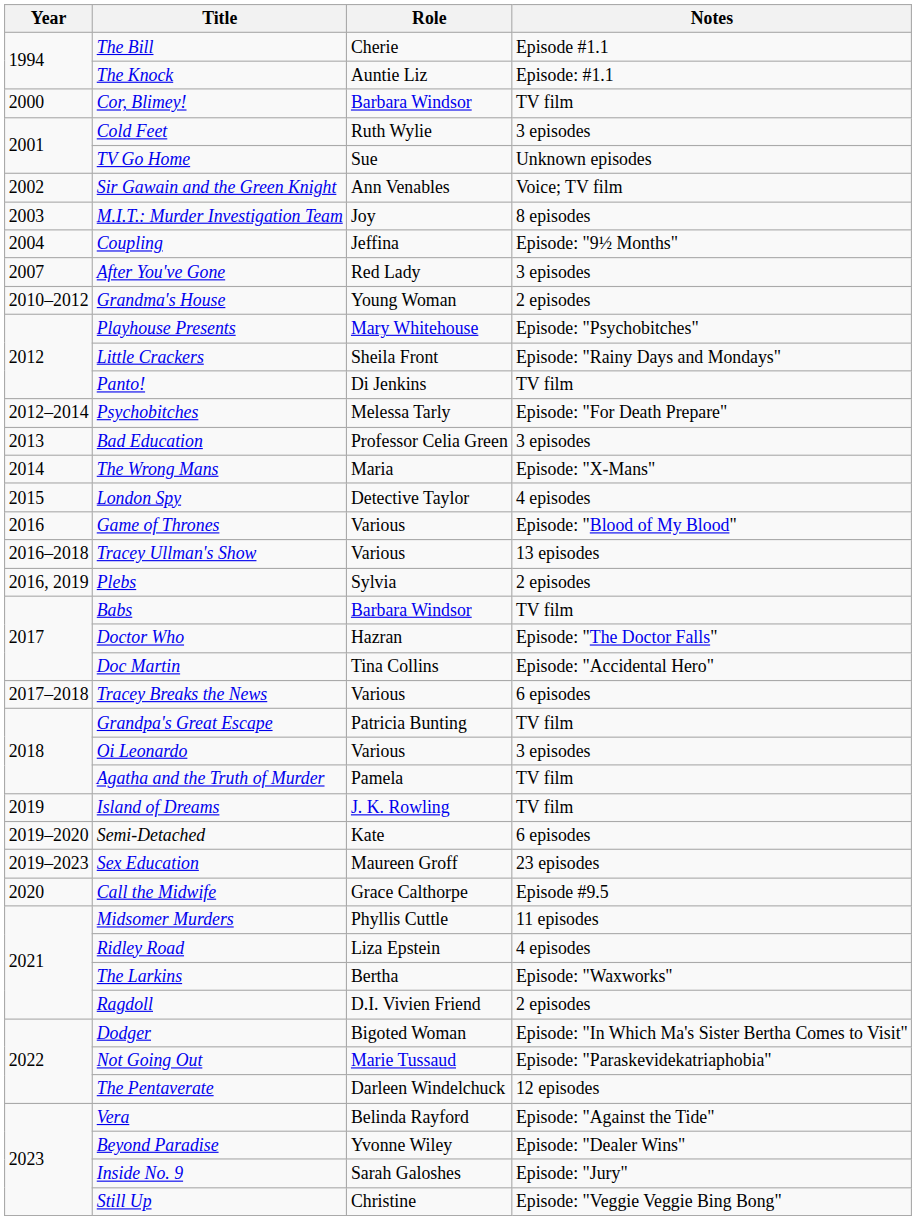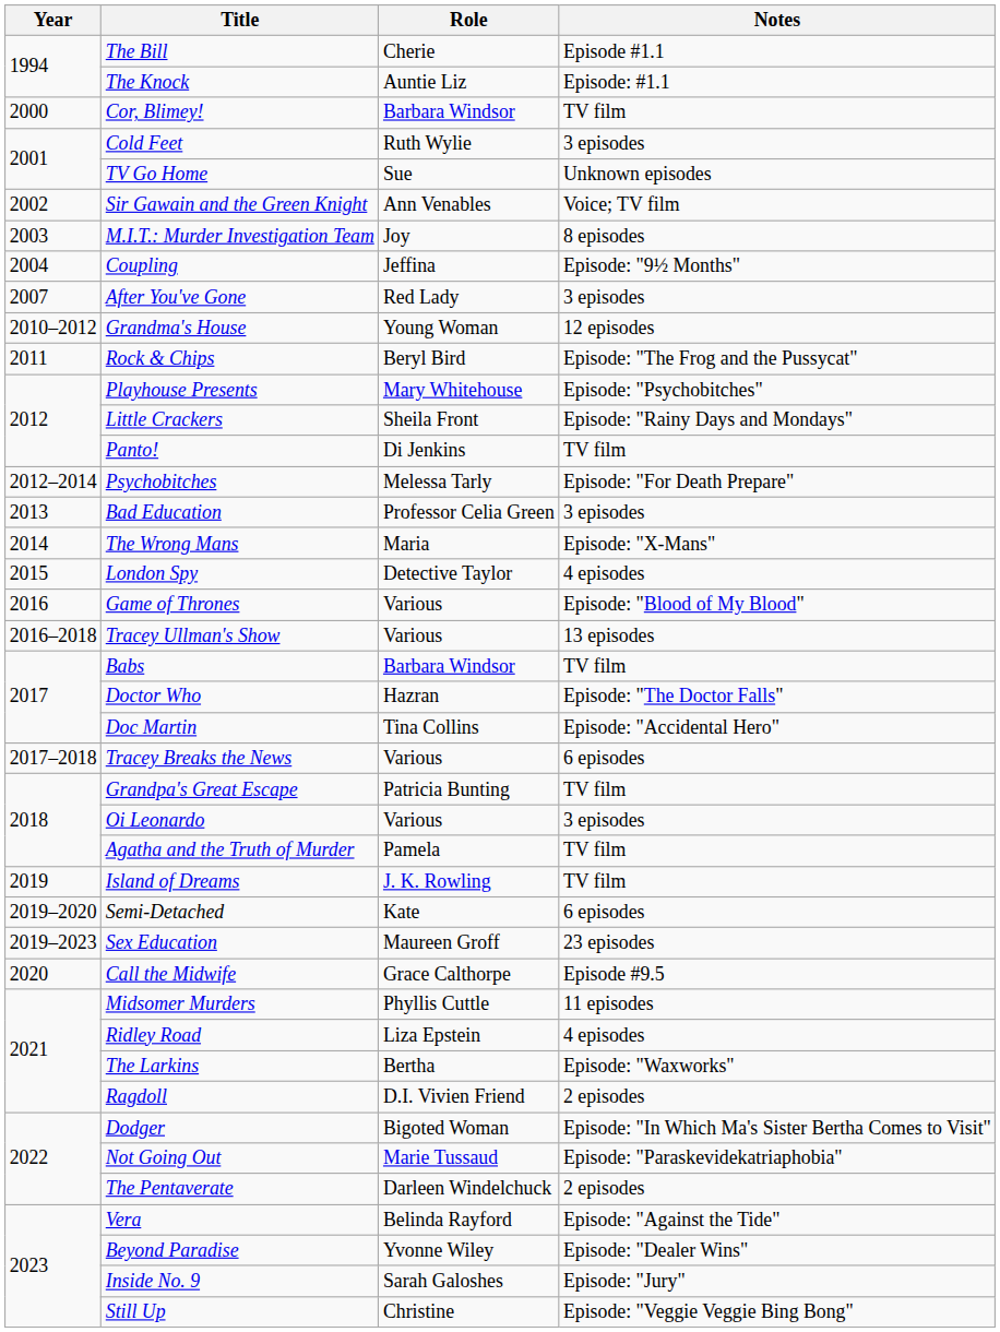 <table Class="wikitable sortable">
 <tr>
 <th>Year</th>
 <th>Title</th>
 <th>Role</th>
 <th class="unsortable">Notes</th>
 </tr>
 <tr>
 <td rowspan="2">1994</td>
 <td><em><a href='#'>The Bill</a></em></td>
 <td>Cherie</td>
 <td>Episode #1.1</td>
 </tr>
 <tr>
 <td><em><a href='#'>The Knock</a></em></td>
 <td>Auntie Liz</td>
 <td>Episode: #1.1</td>
 </tr>
 <tr>
 <td>2000</td>
 <td><em><a href='#'>Cor, Blimey!</a></em></td>
 <td><a href='#'>Barbara Windsor</a></td>
 <td>TV film</td>
 </tr>
 <tr>
 <td rowspan="2">2001</td>
 <td><em><a href='#'>Cold Feet</a></em></td>
 <td>Ruth Wylie</td>
 <td>3 episodes</td>
 </tr>
 <tr>
 <td><em><a href='#'>TV Go Home</a></em></td>
 <td>Sue</td>
 <td>Unknown episodes</td>
 </tr>
 <tr>
 <td>2002</td>
 <td><em><a href='#'>Sir Gawain and the Green Knight</a></em></td>
 <td>Ann Venables</td>
 <td>Voice; TV film</td>
 </tr>
 <tr>
 <td>2003</td>
 <td><em><a href='#'>M.I.T.: Murder Investigation Team</a></em></td>
 <td>Joy</td>
 <td>8 episodes</td>
 </tr>
 <tr>
 <td>2004</td>
 <td><em><a href='#'>Coupling</a></em></td>
 <td>Jeffina</td>
 <td>Episode: "9½ Months"</td>
 </tr>
 <tr>
 <td>2007</td>
 <td><em><a href='#'>After You've Gone</a></em></td>
 <td>Red Lady</td>
 <td>3 episodes</td>
 </tr>
 <tr>
 <td>2010–2012</td>
 <td><em><a href='#'>Grandma's House</a></em></td>
 <td>Young Woman</td>
-<td>2 episodes</td>
+<td>12 episodes</td>
+</tr>
+<tr>
+<td>2011</td>
+<td><em><a href='#'>Rock & Chips</a></em></td>
+<td>Beryl Bird</td>
+<td>Episode: "The Frog and the Pussycat"</td>
 </tr>
 <tr>
 <td rowspan="3">2012</td>
 <td><em><a href='#'>Playhouse Presents</a></em></td>
 <td><a href='#'>Mary Whitehouse</a></td>
 <td>Episode: "Psychobitches"</td>
 </tr>
 <tr>
 <td><em><a href='#'>Little Crackers</a></em></td>
 <td>Sheila Front</td>
 <td>Episode: "Rainy Days and Mondays"</td>
 </tr>
 <tr>
 <td><em><a href='#'>Panto!</a></em></td>
 <td>Di Jenkins</td>
 <td>TV film</td>
 </tr>
 <tr>
 <td>2012–2014</td>
 <td><em><a href='#'>Psychobitches</a></em></td>
 <td>Melessa Tarly</td>
 <td>Episode: "For Death Prepare"</td>
 </tr>
 <tr>
 <td>2013</td>
 <td><em><a href='#'>Bad Education</a></em></td>
 <td>Professor Celia Green</td>
 <td>3 episodes</td>
 </tr>
 <tr>
 <td>2014</td>
 <td><em><a href='#'>The Wrong Mans</a></em></td>
 <td>Maria</td>
 <td>Episode: "X-Mans"</td>
 </tr>
 <tr>
 <td>2015</td>
 <td><em><a href='#'>London Spy</a></em></td>
 <td>Detective Taylor</td>
 <td>4 episodes</td>
 </tr>
 <tr>
 <td>2016</td>
 <td><em><a href='#'>Game of Thrones</a></em></td>
 <td>Various</td>
 <td>Episode: "<a href='#'>Blood of My Blood</a>"</td>
 </tr>
 <tr>
 <td>2016–2018</td>
 <td><em><a href='#'>Tracey Ullman's Show</a></em></td>
 <td>Various</td>
 <td>13 episodes</td>
-</tr>
-<tr>
-<td>2016, 2019</td>
-<td><em><a href='#'>Plebs</a></em></td>
-<td>Sylvia</td>
-<td>2 episodes</td>
 </tr>
 <tr>
 <td rowspan="3">2017</td>
 <td><em><a href='#'>Babs</a></em></td>
 <td><a href='#'>Barbara Windsor</a></td>
 <td>TV film</td>
 </tr>
 <tr>
 <td><em><a href='#'>Doctor Who</a></em></td>
 <td>Hazran</td>
 <td>Episode: "<a href='#'>The Doctor Falls</a>"</td>
 </tr>
 <tr>
 <td><em><a href='#'>Doc Martin</a></em></td>
 <td>Tina Collins</td>
 <td>Episode: "Accidental Hero"</td>
 </tr>
 <tr>
 <td>2017–2018</td>
 <td><em><a href='#'>Tracey Breaks the News</a></em></td>
 <td>Various</td>
 <td>6 episodes</td>
 </tr>
 <tr>
 <td rowspan="3">2018</td>
 <td><em><a href='#'>Grandpa's Great Escape</a></em></td>
 <td>Patricia Bunting</td>
 <td>TV film</td>
 </tr>
 <tr>
 <td><em><a href='#'>Oi Leonardo</a></em></td>
 <td>Various</td>
 <td>3 episodes</td>
 </tr>
 <tr>
 <td><em><a href='#'>Agatha and the Truth of Murder</a></em></td>
 <td>Pamela</td>
 <td>TV film</td>
 </tr>
 <tr>
 <td>2019</td>
 <td><em><a href='#'>Island of Dreams</a></em></td>
 <td><a href='#'>J. K. Rowling</a></td>
 <td>TV film</td>
 </tr>
 <tr>
 <td>2019–2020</td>
 <td><em>Semi-Detached</em></td>
 <td>Kate</td>
 <td>6 episodes</td>
 </tr>
 <tr>
 <td>2019–2023</td>
 <td><em><a href='#'>Sex Education</a></em></td>
 <td>Maureen Groff</td>
 <td>23 episodes</td>
 </tr>
 <tr>
 <td>2020</td>
 <td><em><a href='#'>Call the Midwife</a></em></td>
 <td>Grace Calthorpe</td>
 <td>Episode #9.5</td>
 </tr>
 <tr>
 <td rowspan="4">2021</td>
 <td><em><a href='#'>Midsomer Murders</a></em></td>
 <td>Phyllis Cuttle</td>
 <td>11 episodes</td>
 </tr>
 <tr>
 <td><em><a href='#'>Ridley Road</a></em></td>
 <td>Liza Epstein</td>
 <td>4 episodes</td>
 </tr>
 <tr>
 <td><em><a href='#'>The Larkins</a></em></td>
 <td>Bertha</td>
 <td>Episode: "Waxworks"</td>
 </tr>
 <tr>
 <td><em><a href='#'>Ragdoll</a></em></td>
 <td>D.I. Vivien Friend</td>
 <td>2 episodes</td>
 </tr>
 <tr>
 <td rowspan="3">2022</td>
 <td><em><a href='#'>Dodger</a></em></td>
 <td>Bigoted Woman</td>
 <td>Episode: "In Which Ma's Sister Bertha Comes to Visit"</td>
 </tr>
 <tr>
 <td><em><a href='#'>Not Going Out</a></em></td>
 <td><a href='#'>Marie Tussaud</a></td>
 <td>Episode: "Paraskevidekatriaphobia"</td>
 </tr>
 <tr>
 <td><em><a href='#'>The Pentaverate</a></em></td>
 <td>Darleen Windelchuck</td>
-<td>12 episodes</td>
+<td>2 episodes</td>
 </tr>
 <tr>
 <td rowspan="4">2023</td>
 <td><em><a href='#'>Vera</a></em></td>
 <td>Belinda Rayford</td>
 <td>Episode: "Against the Tide"</td>
 </tr>
 <tr>
 <td><em><a href='#'>Beyond Paradise</a></em></td>
 <td>Yvonne Wiley</td>
 <td>Episode: "Dealer Wins"</td>
 </tr>
 <tr>
 <td><em><a href='#'>Inside No. 9</a></em></td>
 <td>Sarah Galoshes</td>
 <td>Episode: "Jury"</td>
 </tr>
 <tr>
 <td><em><a href='#'>Still Up</a></em></td>
 <td>Christine</td>
 <td>Episode: "Veggie Veggie Bing Bong"</td>
 </tr>
 </table>
